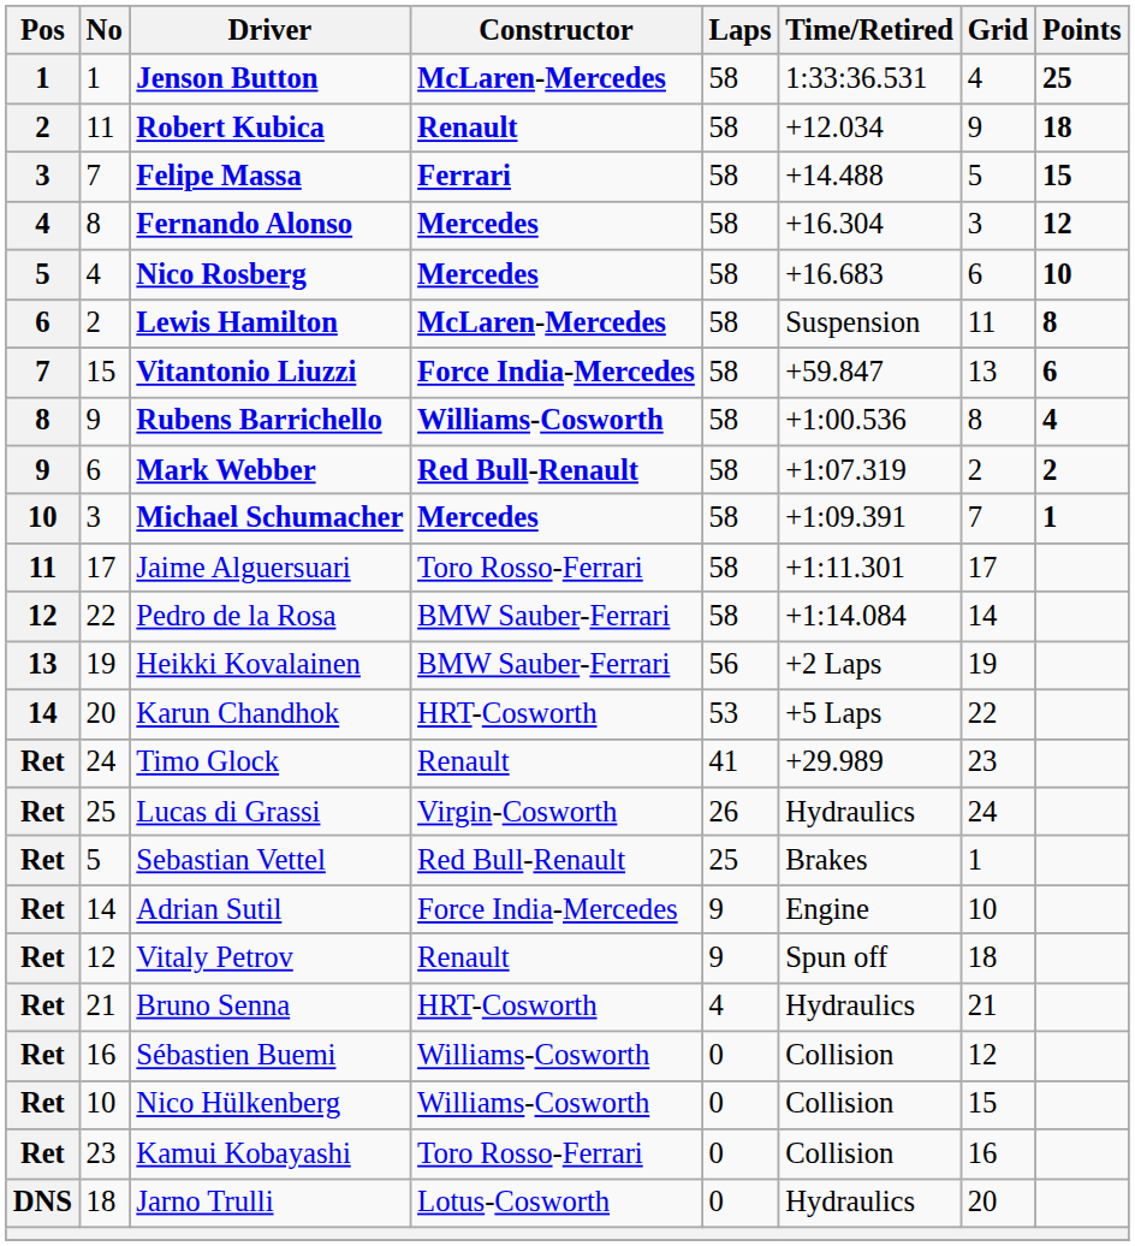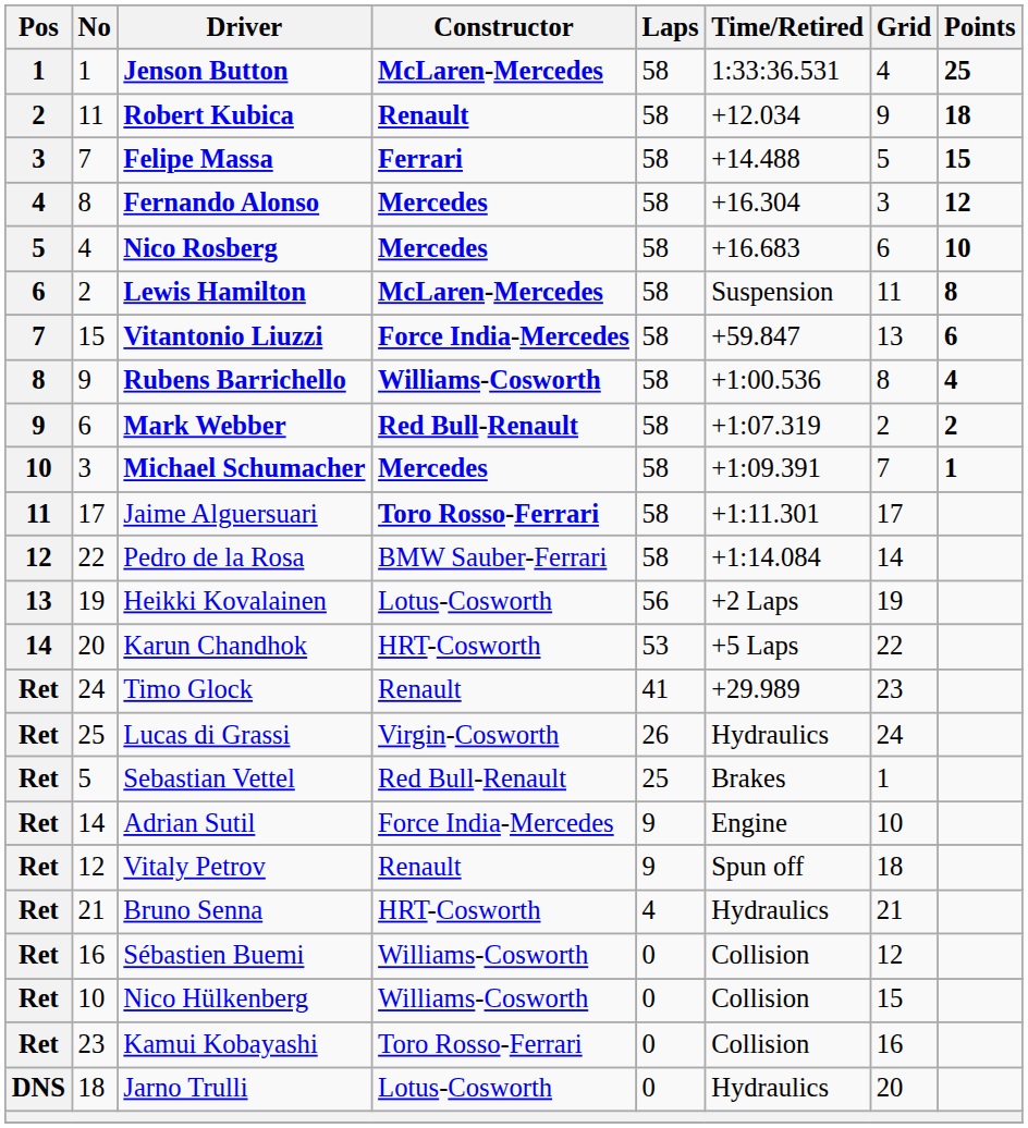 <table class="wikitable" style="font-size: 85%">
 <tr>
 <th>Pos</th>
 <th>No</th>
 <th>Driver</th>
 <th>Constructor</th>
 <th>Laps</th>
 <th>Time/Retired</th>
 <th>Grid</th>
 <th>Points</th>
 </tr>
 <tr>
 <th>1</th>
 <td>1</td>
 <td><strong> <a href='#'>Jenson Button</a></strong></td>
 <td><strong><a href='#'>McLaren</a>-<a href='#'>Mercedes</a></strong></td>
 <td>58</td>
 <td>1:33:36.531</td>
 <td>4</td>
 <td><strong>25</strong></td>
 </tr>
 <tr>
 <th>2</th>
 <td>11</td>
 <td><strong> <a href='#'>Robert Kubica</a></strong></td>
 <td><strong><a href='#'>Renault</a></strong></td>
 <td>58</td>
 <td>+12.034</td>
 <td>9</td>
 <td><strong>18</strong></td>
 </tr>
 <tr>
 <th>3</th>
 <td>7</td>
 <td><strong> <a href='#'>Felipe Massa</a></strong></td>
 <td><strong><a href='#'>Ferrari</a></strong></td>
 <td>58</td>
 <td>+14.488</td>
 <td>5</td>
 <td><strong>15</strong></td>
 </tr>
 <tr>
 <th>4</th>
 <td>8</td>
 <td><strong> <a href='#'>Fernando Alonso</a></strong></td>
 <td><strong><a href='#'>Mercedes</a></strong></td>
 <td>58</td>
 <td>+16.304</td>
 <td>3</td>
 <td><strong>12</strong></td>
 </tr>
 <tr>
 <th>5</th>
 <td>4</td>
 <td><strong> <a href='#'>Nico Rosberg</a></strong></td>
 <td><strong><a href='#'>Mercedes</a></strong></td>
 <td>58</td>
 <td>+16.683</td>
 <td>6</td>
 <td><strong>10</strong></td>
 </tr>
 <tr>
 <th>6</th>
 <td>2</td>
 <td><strong> <a href='#'>Lewis Hamilton</a></strong></td>
 <td><strong><a href='#'>McLaren</a>-<a href='#'>Mercedes</a></strong></td>
 <td>58</td>
 <td>Suspension</td>
 <td>11</td>
 <td><strong>8</strong></td>
 </tr>
 <tr>
 <th>7</th>
 <td>15</td>
 <td><strong> <a href='#'>Vitantonio Liuzzi</a></strong></td>
 <td><strong><a href='#'>Force India</a>-<a href='#'>Mercedes</a></strong></td>
 <td>58</td>
 <td>+59.847</td>
 <td>13</td>
 <td><strong>6</strong></td>
 </tr>
 <tr>
 <th>8</th>
 <td>9</td>
 <td><strong> <a href='#'>Rubens Barrichello</a></strong></td>
 <td><strong><a href='#'>Williams</a>-<a href='#'>Cosworth</a></strong></td>
 <td>58</td>
 <td>+1:00.536</td>
 <td>8</td>
 <td><strong>4</strong></td>
 </tr>
 <tr>
 <th>9</th>
 <td>6</td>
 <td><strong> <a href='#'>Mark Webber</a></strong></td>
 <td><strong><a href='#'>Red Bull</a>-<a href='#'>Renault</a></strong></td>
 <td>58</td>
 <td>+1:07.319</td>
 <td>2</td>
 <td><strong>2</strong></td>
 </tr>
 <tr>
 <th>10</th>
 <td>3</td>
 <td><strong> <a href='#'>Michael Schumacher</a></strong></td>
 <td><strong><a href='#'>Mercedes</a></strong></td>
 <td>58</td>
 <td>+1:09.391</td>
 <td>7</td>
 <td><strong>1</strong></td>
 </tr>
 <tr>
 <th>11</th>
 <td>17</td>
 <td> <a href='#'>Jaime Alguersuari</a></td>
-<td><a href='#'>Toro Rosso</a>-<a href='#'>Ferrari</a></td>
+<td><strong><a href='#'>Toro Rosso</a>-<a href='#'>Ferrari</a></strong></td>
 <td>58</td>
 <td>+1:11.301</td>
 <td>17</td>
 <td></td>
 </tr>
 <tr>
 <th>12</th>
 <td>22</td>
 <td> <a href='#'>Pedro de la Rosa</a></td>
 <td><a href='#'>BMW Sauber</a>-<a href='#'>Ferrari</a></td>
 <td>58</td>
 <td>+1:14.084</td>
 <td>14</td>
 <td></td>
 </tr>
 <tr>
 <th>13</th>
 <td>19</td>
 <td> <a href='#'>Heikki Kovalainen</a></td>
-<td><a href='#'>BMW Sauber</a>-<a href='#'>Ferrari</a></td>
+<td><a href='#'>Lotus</a>-<a href='#'>Cosworth</a></td>
 <td>56</td>
 <td>+2 Laps</td>
 <td>19</td>
 <td></td>
 </tr>
 <tr>
 <th>14</th>
 <td>20</td>
 <td> <a href='#'>Karun Chandhok</a></td>
 <td><a href='#'>HRT</a>-<a href='#'>Cosworth</a></td>
 <td>53</td>
 <td>+5 Laps</td>
 <td>22</td>
 <td></td>
 </tr>
 <tr>
 <th>Ret</th>
 <td>24</td>
 <td> <a href='#'>Timo Glock</a></td>
 <td><a href='#'>Renault</a></td>
 <td>41</td>
 <td>+29.989</td>
 <td>23</td>
 <td></td>
 </tr>
 <tr>
 <th>Ret</th>
 <td>25</td>
 <td> <a href='#'>Lucas di Grassi</a></td>
 <td><a href='#'>Virgin</a>-<a href='#'>Cosworth</a></td>
 <td>26</td>
 <td>Hydraulics</td>
 <td>24</td>
 <td></td>
 </tr>
 <tr>
 <th>Ret</th>
 <td>5</td>
 <td> <a href='#'>Sebastian Vettel</a></td>
 <td><a href='#'>Red Bull</a>-<a href='#'>Renault</a></td>
 <td>25</td>
 <td>Brakes</td>
 <td>1</td>
 <td></td>
 </tr>
 <tr>
 <th>Ret</th>
 <td>14</td>
 <td> <a href='#'>Adrian Sutil</a></td>
 <td><a href='#'>Force India</a>-<a href='#'>Mercedes</a></td>
 <td>9</td>
 <td>Engine</td>
 <td>10</td>
 <td></td>
 </tr>
 <tr>
 <th>Ret</th>
 <td>12</td>
 <td> <a href='#'>Vitaly Petrov</a></td>
 <td><a href='#'>Renault</a></td>
 <td>9</td>
 <td>Spun off</td>
 <td>18</td>
 <td></td>
 </tr>
 <tr>
 <th>Ret</th>
 <td>21</td>
 <td> <a href='#'>Bruno Senna</a></td>
 <td><a href='#'>HRT</a>-<a href='#'>Cosworth</a></td>
 <td>4</td>
 <td>Hydraulics</td>
 <td>21</td>
 <td></td>
 </tr>
 <tr>
 <th>Ret</th>
 <td>16</td>
 <td> <a href='#'>Sébastien Buemi</a></td>
 <td><a href='#'>Williams</a>-<a href='#'>Cosworth</a></td>
 <td>0</td>
 <td>Collision</td>
 <td>12</td>
 <td></td>
 </tr>
 <tr>
 <th>Ret</th>
 <td>10</td>
 <td> <a href='#'>Nico Hülkenberg</a></td>
 <td><a href='#'>Williams</a>-<a href='#'>Cosworth</a></td>
 <td>0</td>
 <td>Collision</td>
 <td>15</td>
 <td></td>
 </tr>
 <tr>
 <th>Ret</th>
 <td>23</td>
 <td> <a href='#'>Kamui Kobayashi</a></td>
 <td><a href='#'>Toro Rosso</a>-<a href='#'>Ferrari</a></td>
 <td>0</td>
 <td>Collision</td>
 <td>16</td>
 <td></td>
 </tr>
 <tr>
 <th>DNS</th>
 <td>18</td>
 <td> <a href='#'>Jarno Trulli</a></td>
 <td><a href='#'>Lotus</a>-<a href='#'>Cosworth</a></td>
 <td>0</td>
 <td>Hydraulics</td>
 <td>20</td>
 <td></td>
 </tr>
 <tr>
 <th colspan="8"></th>
 </tr>
 <tr>
 </tr>
 </table>
